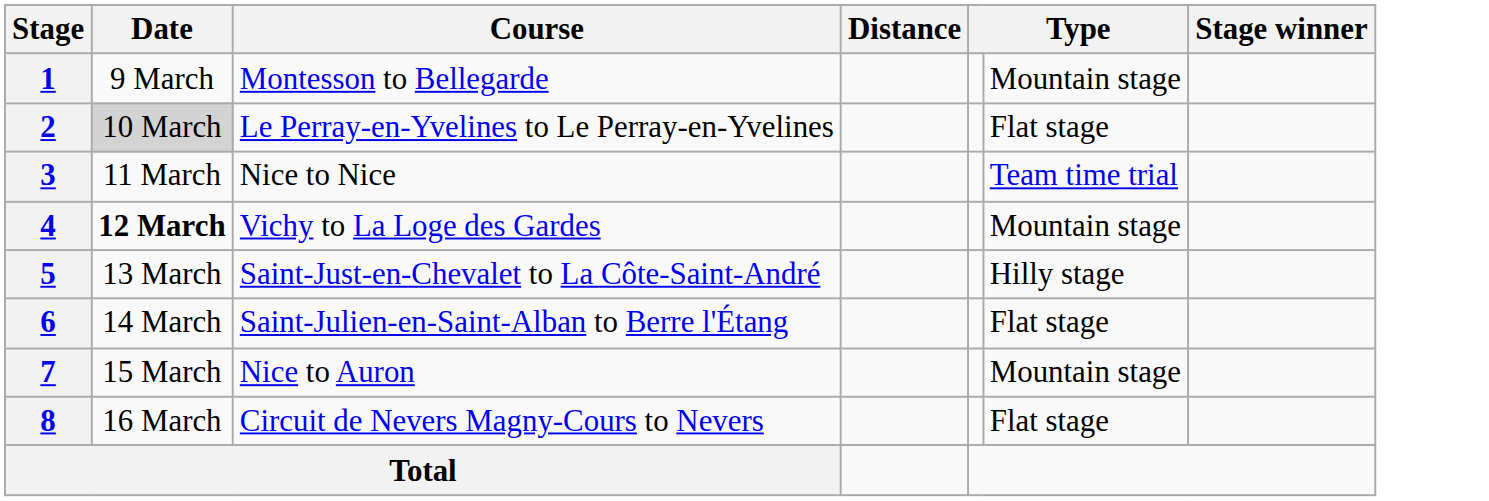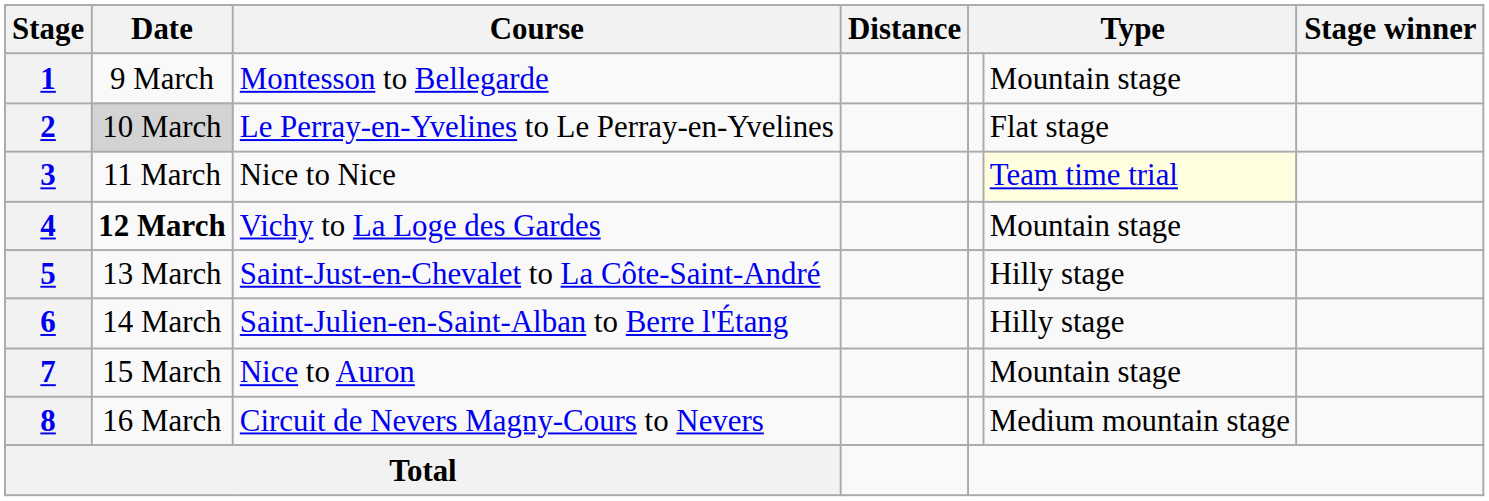 <table class="wikitable">
 <tr>
 <th scope="col">Stage</th>
 <th scope="col">Date</th>
 <th scope="col">Course</th>
 <th scope="col">Distance</th>
 <th scope="col" colspan="2">Type</th>
 <th scope="col">Stage winner</th>
 </tr>
 <tr>
 <th scope="row"><a href='#'>1</a></th>
 <td style="text-align:center;">9 March</td>
 <td><a href='#'>Montesson</a> to <a href='#'>Bellegarde</a></td>
 <td style="text-align:center;"></td>
 <td></td>
 <td>Mountain stage</td>
 <td></td>
 </tr>
 <tr>
 <th scope="row"><a href='#'>2</a></th>
 <td style="background: lightgrey; text-align:center;">10 March</td>
 <td><a href='#'>Le Perray-en-Yvelines</a> to Le Perray-en-Yvelines</td>
 <td style="text-align:center;"></td>
 <td></td>
 <td>Flat stage</td>
 <td></td>
 </tr>
 <tr>
 <th scope="row"><a href='#'>3</a></th>
 <td style="text-align:center;">11 March</td>
 <td>Nice to Nice</td>
 <td style="text-align:center;"></td>
 <td></td>
-<td><a href='#'>Team time trial</a></td>
+<td style="background: lightyellow;"><a href='#'>Team time trial</a></td>
 <td></td>
 </tr>
 <tr>
 <th scope="row"><a href='#'>4</a></th>
 <td style="text-align:center;"><strong>12 March</strong></td>
 <td><a href='#'>Vichy</a> to <a href='#'>La Loge des Gardes</a></td>
 <td style="text-align:center;"></td>
 <td></td>
 <td>Mountain stage</td>
 <td></td>
 </tr>
 <tr>
 <th scope="row"><a href='#'>5</a></th>
 <td style="text-align:center;">13 March</td>
 <td><a href='#'>Saint-Just-en-Chevalet</a> to <a href='#'>La Côte-Saint-André</a></td>
 <td style="text-align:center;"></td>
 <td></td>
 <td>Hilly stage</td>
 <td></td>
 </tr>
 <tr>
 <th scope="row"><a href='#'>6</a></th>
 <td style="text-align:center;">14 March</td>
 <td><a href='#'>Saint-Julien-en-Saint-Alban</a> to <a href='#'>Berre l'Étang</a></td>
 <td style="text-align:center;"></td>
 <td></td>
-<td>Flat stage</td>
+<td>Hilly stage</td>
 <td></td>
 </tr>
 <tr>
 <th scope="row"><a href='#'>7</a></th>
 <td style="text-align:center;">15 March</td>
 <td><a href='#'>Nice</a> to <a href='#'>Auron</a></td>
 <td style="text-align:center;"><s></s> </td>
 <td></td>
 <td>Mountain stage</td>
 <td></td>
 </tr>
 <tr>
 <th scope="row"><a href='#'>8</a></th>
 <td style="text-align:center;">16 March</td>
 <td><a href='#'>Circuit de Nevers Magny-Cours</a> to <a href='#'>Nevers</a></td>
 <td style="text-align:center;"></td>
 <td></td>
-<td>Flat stage</td>
+<td>Medium mountain stage</td>
 <td></td>
 </tr>
 <tr>
 <th colspan="3">Total</th>
 <td style="text-align:center;";><s></s> </td>
 </tr>
 </table>
